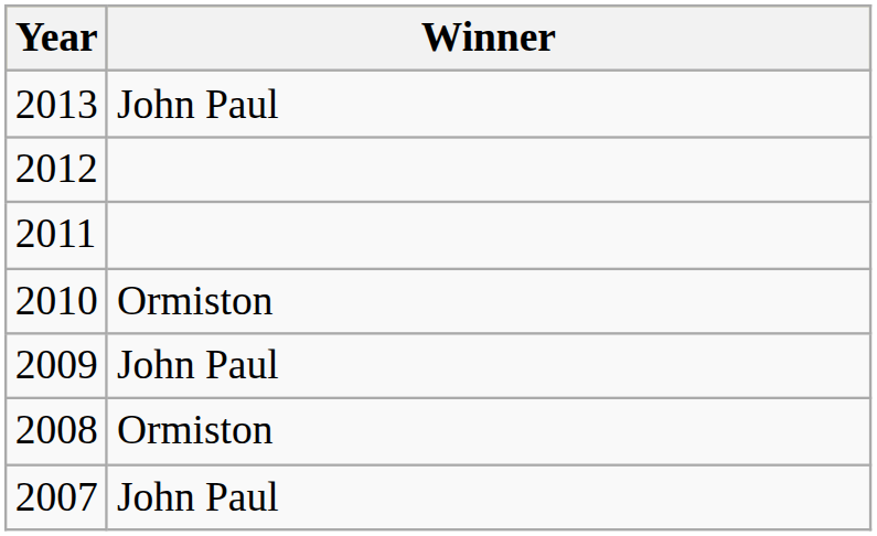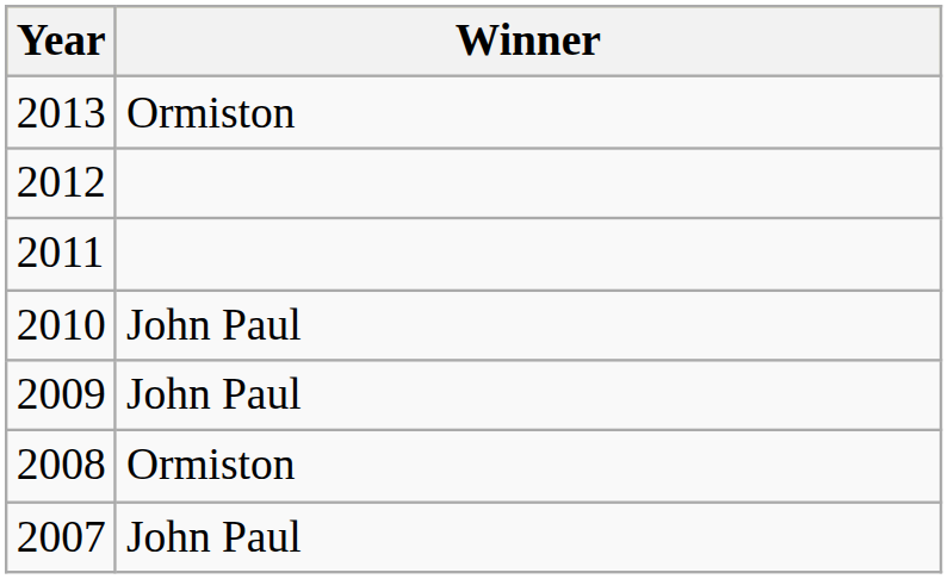 <table class="wikitable">
 <tr bgcolor=#bdb76b>
 <th style="width:2em;">Year</th>
 <th style="width:18em;">Winner</th>
 </tr>
 <tr>
 <td>2013</td>
-<td>John Paul</td>
+<td>Ormiston</td>
 </tr>
 <tr>
 <td>2012</td>
 <td></td>
 </tr>
 <tr>
 <td>2011</td>
 <td></td>
 </tr>
 <tr>
 <td>2010</td>
-<td>Ormiston</td>
+<td>John Paul</td>
 </tr>
 <tr>
 <td>2009</td>
 <td>John Paul</td>
 </tr>
 <tr>
 <td>2008</td>
 <td>Ormiston</td>
 </tr>
 <tr>
 <td>2007</td>
 <td>John Paul</td>
 </tr>
 </table>
